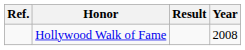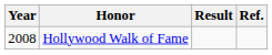 <table class="wikitable plainrowheaders" style="text-align:center;">
 <tr>
-<th>Ref.</th>
+<th>Year</th>
 <th>Honor</th>
 <th>Result</th>
-<th>Year</th>
+<th>Ref.</th>
 </tr>
 <tr>
-<td></td>
+<td>2008</td>
 <td><a href='#'>Hollywood Walk of Fame</a></td>
 <td></td>
-<td>2008</td>
+<td></td>
 </tr>
 </table>
